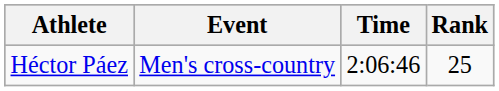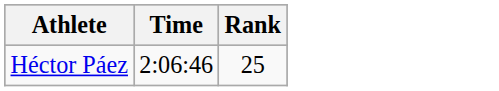 <table class=wikitable style="font-size:90%">
 <tr>
 <th>Athlete</th>
-<th>Event</th>
 <th>Time</th>
 <th>Rank</th>
 </tr>
 <tr align=center>
 <td align=left><a href='#'>Héctor Páez</a></td>
-<td align=left><a href='#'>Men's cross-country</a></td>
 <td>2:06:46</td>
 <td>25</td>
 </tr>
 </table>
